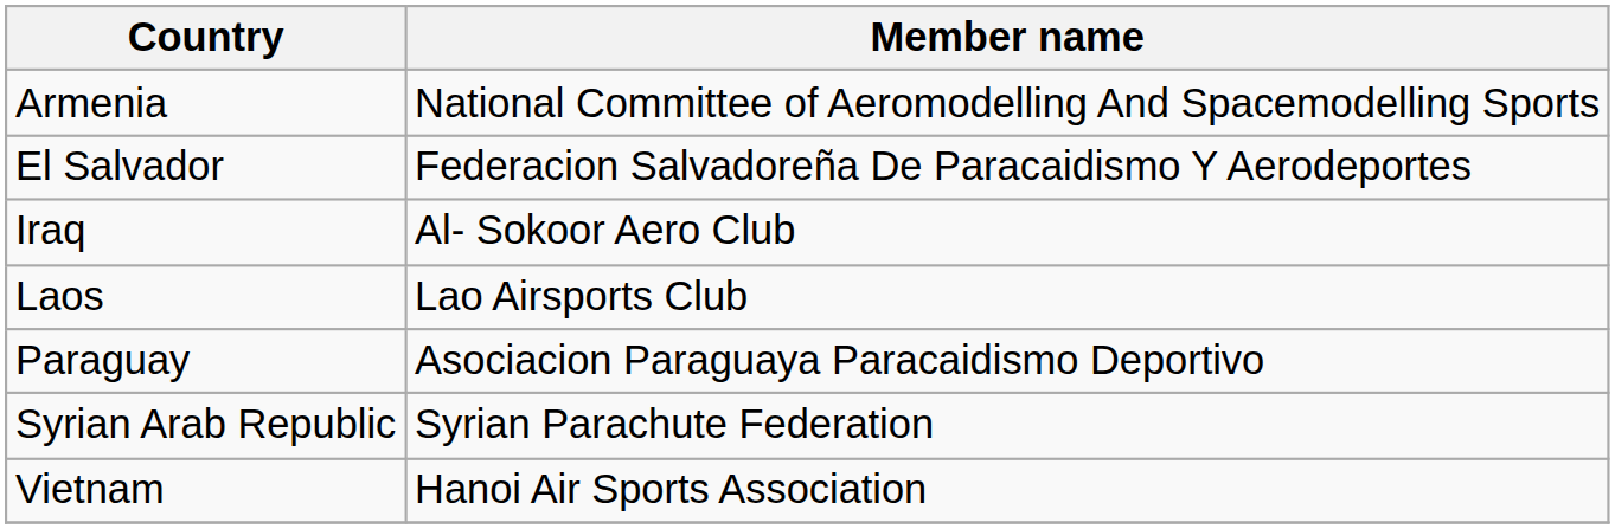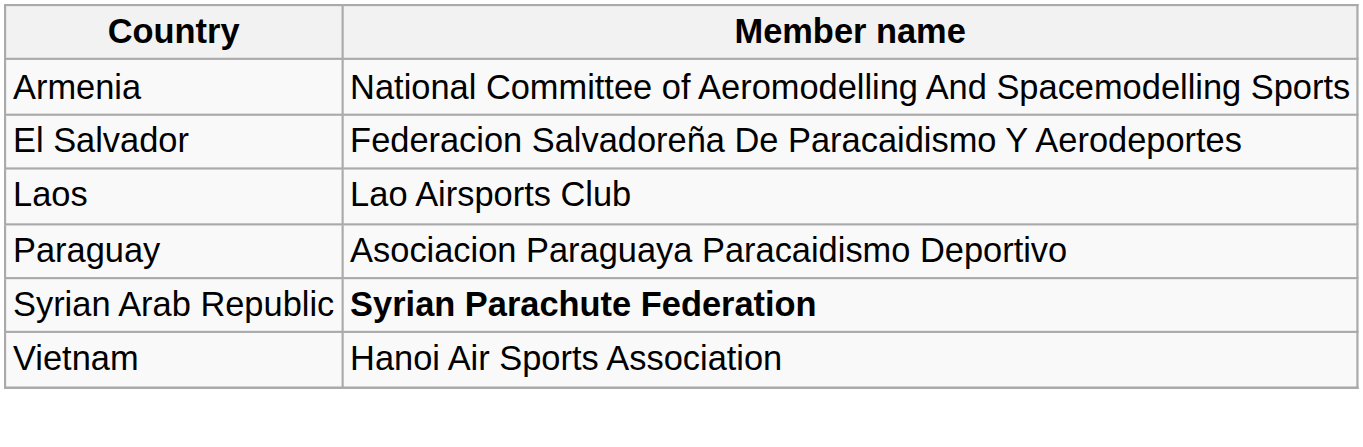 <table class="wikitable">
 <tr>
 <th>Country</th>
 <th>Member name</th>
 </tr>
 <tr>
 <td>Armenia</td>
 <td>National Committee of Aeromodelling And Spacemodelling Sports</td>
 </tr>
 <tr>
 <td>El Salvador</td>
 <td>Federacion Salvadoreña De Paracaidismo Y Aerodeportes</td>
 </tr>
 <tr>
-<td>Iraq</td>
-<td>Al- Sokoor Aero Club</td>
-</tr>
-<tr>
 <td>Laos</td>
 <td>Lao Airsports Club</td>
 </tr>
 <tr>
 <td>Paraguay</td>
 <td>Asociacion Paraguaya Paracaidismo Deportivo</td>
 </tr>
 <tr>
 <td>Syrian Arab Republic</td>
-<td>Syrian Parachute Federation</td>
+<td><strong>Syrian Parachute Federation</strong></td>
 </tr>
 <tr>
 <td>Vietnam</td>
 <td>Hanoi Air Sports Association</td>
 </tr>
 <tr>
 </tr>
 </table>
